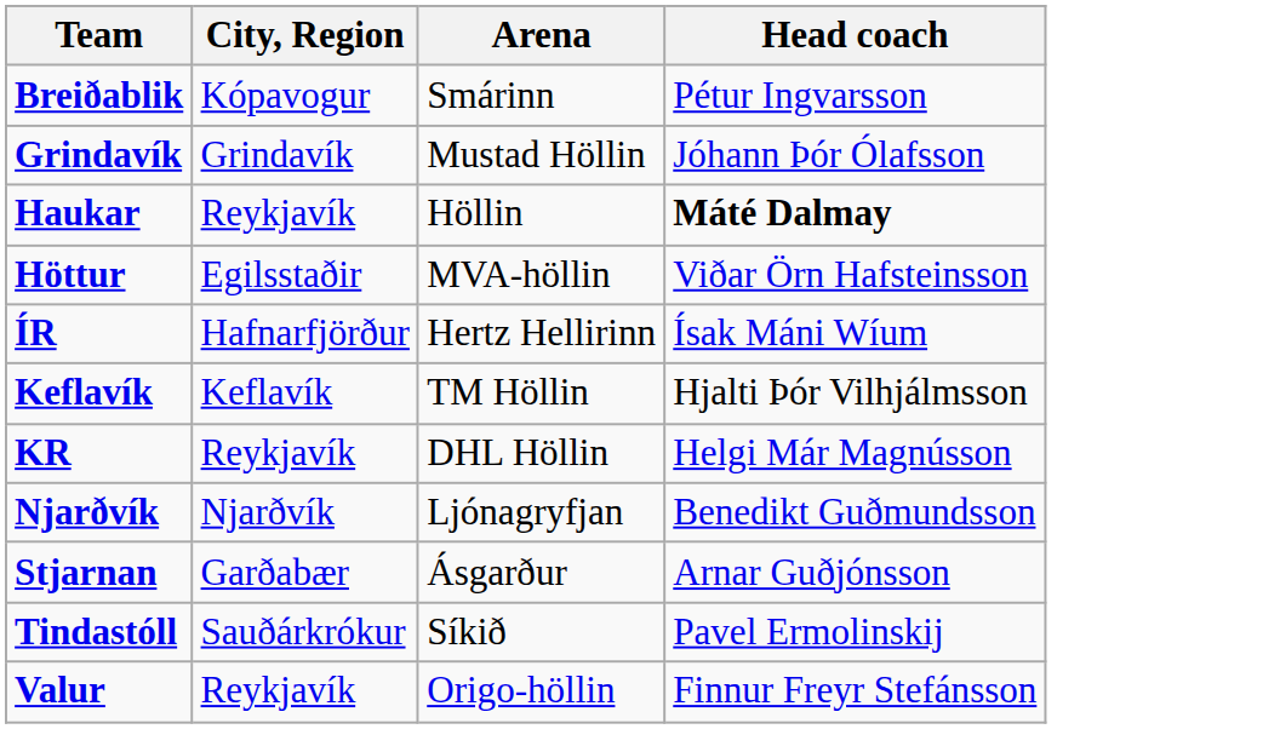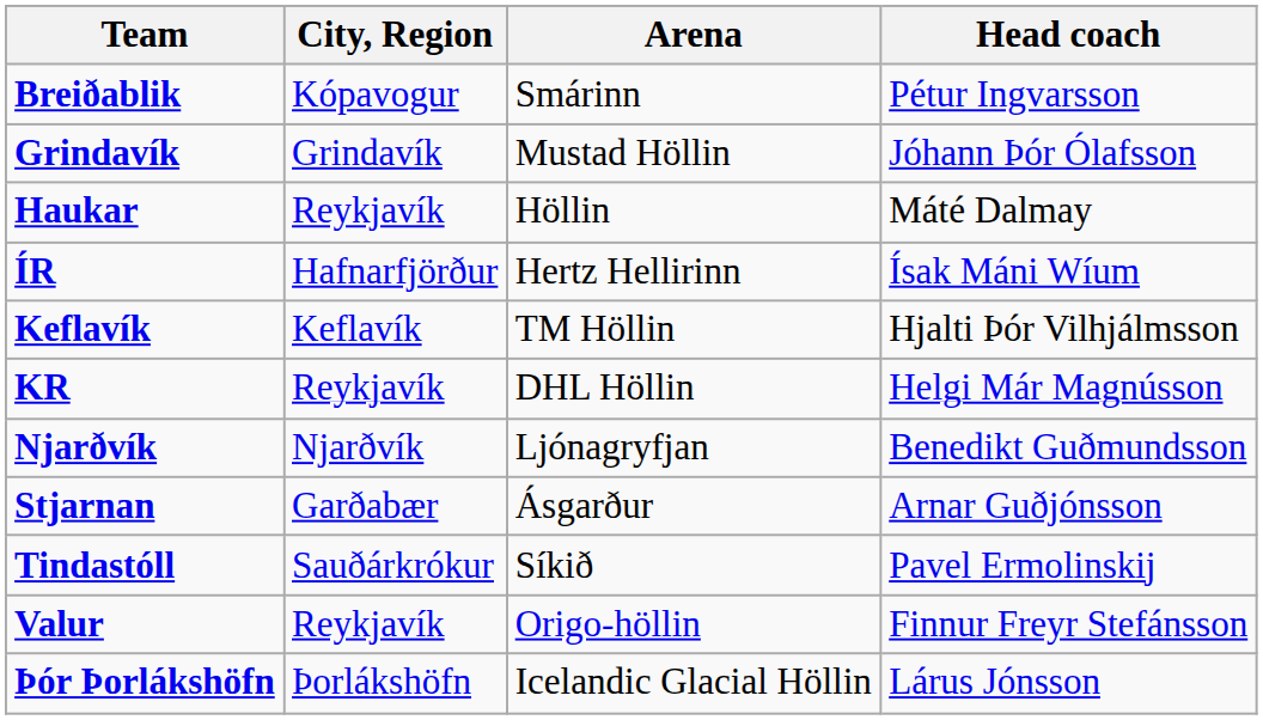 <table class="wikitable sortable">
 <tr>
 <th>Team</th>
 <th>City, Region</th>
 <th>Arena</th>
 <th>Head coach</th>
 </tr>
 <tr>
 <td><strong><a href='#'>Breiðablik</a></strong></td>
 <td><a href='#'>Kópavogur</a></td>
 <td>Smárinn</td>
 <td> <a href='#'>Pétur Ingvarsson</a></td>
 </tr>
 <tr>
 <td><strong><a href='#'>Grindavík</a></strong></td>
 <td><a href='#'>Grindavík</a></td>
 <td>Mustad Höllin</td>
 <td> <a href='#'>Jóhann Þór Ólafsson</a></td>
 </tr>
 <tr>
 <td><strong><a href='#'>Haukar</a></strong></td>
 <td><a href='#'>Reykjavík</a></td>
 <td>Höllin</td>
-<td><strong> Máté Dalmay</strong></td>
-</tr>
-<tr>
-<td><strong><a href='#'>Höttur</a></strong></td>
-<td><a href='#'>Egilsstaðir</a></td>
-<td>MVA-höllin</td>
-<td> <a href='#'>Viðar Örn Hafsteinsson</a></td>
+<td> Máté Dalmay</td>
 </tr>
 <tr>
 <td><strong><a href='#'>ÍR</a></strong></td>
 <td><a href='#'>Hafnarfjörður</a></td>
 <td>Hertz Hellirinn</td>
 <td> <a href='#'>Ísak Máni Wíum</a></td>
 </tr>
 <tr>
 <td><strong><a href='#'>Keflavík</a></strong></td>
 <td><a href='#'>Keflavík</a></td>
 <td>TM Höllin</td>
 <td> Hjalti Þór Vilhjálmsson</td>
 </tr>
 <tr>
 <td><strong><a href='#'>KR</a></strong></td>
 <td><a href='#'>Reykjavík</a></td>
 <td>DHL Höllin</td>
 <td> <a href='#'>Helgi Már Magnússon</a></td>
 </tr>
 <tr>
 <td><strong><a href='#'>Njarðvík</a></strong></td>
 <td><a href='#'>Njarðvík</a></td>
 <td>Ljónagryfjan</td>
 <td> <a href='#'>Benedikt Guðmundsson</a></td>
 </tr>
 <tr>
 <td><strong><a href='#'>Stjarnan</a></strong></td>
 <td><a href='#'>Garðabær</a></td>
 <td>Ásgarður</td>
 <td> <a href='#'>Arnar Guðjónsson</a></td>
 </tr>
 <tr>
 <td><strong><a href='#'>Tindastóll</a></strong></td>
 <td><a href='#'>Sauðárkrókur</a></td>
 <td>Síkið</td>
 <td> <a href='#'>Pavel Ermolinskij</a></td>
 </tr>
 <tr>
 <td><strong><a href='#'>Valur</a></strong></td>
 <td><a href='#'>Reykjavík</a></td>
 <td><a href='#'>Origo-höllin</a></td>
 <td> <a href='#'>Finnur Freyr Stefánsson</a></td>
 </tr>
+<tr>
+<td><strong><a href='#'>Þór Þorlákshöfn</a></strong></td>
+<td><a href='#'>Þorlákshöfn</a></td>
+<td>Icelandic Glacial Höllin</td>
+<td> <a href='#'>Lárus Jónsson</a></td>
+</tr>
 </table>
